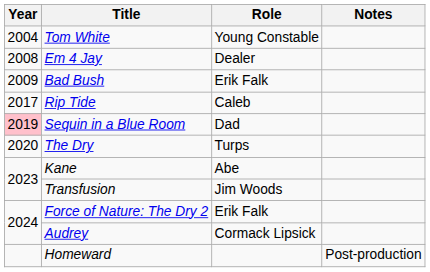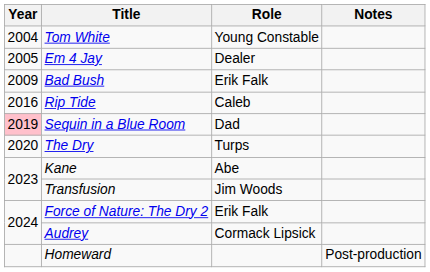 <table class="wikitable sortable">
 <tr>
 <th>Year</th>
 <th>Title</th>
 <th>Role</th>
 <th class="unsortable">Notes</th>
 </tr>
 <tr>
 <td>2004</td>
 <td><em><a href='#'>Tom White</a></em></td>
 <td>Young Constable</td>
 <td></td>
 </tr>
 <tr>
-<td>2008</td>
+<td>2005</td>
 <td><em><a href='#'>Em 4 Jay</a></em></td>
 <td>Dealer</td>
 <td></td>
 </tr>
 <tr>
 <td>2009</td>
 <td><em><a href='#'>Bad Bush</a></em></td>
 <td>Erik Falk</td>
 <td></td>
 </tr>
 <tr>
-<td>2017</td>
+<td>2016</td>
 <td><em><a href='#'>Rip Tide</a></em></td>
 <td>Caleb</td>
 <td></td>
 </tr>
 <tr>
 <td style="background: pink;">2019</td>
 <td><em><a href='#'>Sequin in a Blue Room</a></em></td>
 <td>Dad</td>
 <td></td>
 </tr>
 <tr>
 <td>2020</td>
 <td><em><a href='#'>The Dry</a></em></td>
 <td>Turps</td>
 <td></td>
 </tr>
 <tr>
 <td rowspan="2">2023</td>
 <td><em>Kane</em></td>
 <td>Abe</td>
 <td></td>
 </tr>
 <tr>
 <td><em>Transfusion</em></td>
 <td>Jim Woods</td>
 <td></td>
 </tr>
 <tr>
 <td rowspan="2">2024</td>
 <td><em><a href='#'>Force of Nature: The Dry 2</a></em></td>
 <td>Erik Falk</td>
 <td></td>
 </tr>
 <tr>
 <td><em><a href='#'>Audrey</a></em></td>
 <td>Cormack Lipsick</td>
 <td></td>
 </tr>
 <tr>
 <td></td>
 <td><em>Homeward</em></td>
 <td></td>
 <td>Post-production</td>
 </tr>
 </table>
